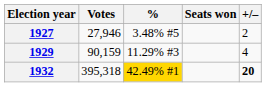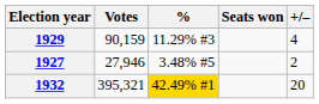 <table class=wikitable style="text-align: right;">
 <tr>
 <th>Election year</th>
 <th>Votes</th>
 <th>%</th>
 <th>Seats won</th>
 <th>+/–</th>
 </tr>
 <tr>
+<th><a href='#'>1929</a></th>
+<td>90,159</td>
+<td>11.29% #3</td>
+<td align=left></td>
+<td align=left> 4</td>
+</tr>
+<tr>
 <th><a href='#'>1927</a></th>
 <td>27,946</td>
 <td>3.48% #5</td>
 <td align=left></td>
 <td align=left> 2</td>
 </tr>
 <tr>
-<th><a href='#'>1929</a></th>
-<td>90,159</td>
-<td>11.29% #3</td>
-<td align=left></td>
-<td align=left> 4</td>
-</tr>
-<tr>
 <th><a href='#'>1932</a></th>
-<td>395,318</td>
+<td>395,321</td>
 <td style="background: gold;">42.49% #1</td>
 <td align=left></td>
-<td align=left><strong> 20</strong></td>
+<td align=left> 20</td>
 </tr>
 </table>
